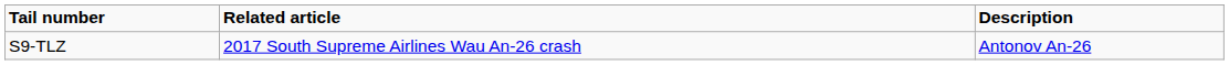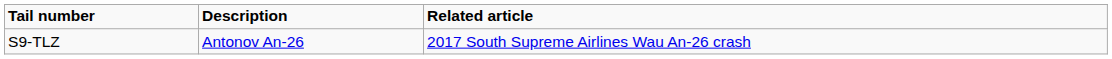 <table class="wikitable" width="90%">
 <tr>
 <td><strong>Tail number</strong></td>
+<td><strong>Description</strong></td>
 <td><strong>Related article</strong></td>
-<td><strong>Description</strong></td>
 </tr>
 <tr>
 <td>S9-TLZ</td>
+<td><a href='#'>Antonov An-26</a></td>
 <td><a href='#'>2017 South Supreme Airlines Wau An-26 crash</a></td>
-<td><a href='#'>Antonov An-26</a></td>
 </tr>
 </table>
